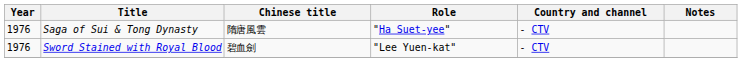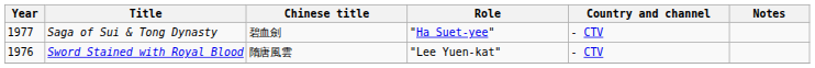 <table class="wikitable">
 <tr>
 <th width=5%>Year</th>
 <th width=25%>Title</th>
 <th width=20%>Chinese title</th>
 <th width=20%>Role</th>
 <th width=20%>Country and channel</th>
 <th width=20%>Notes</th>
 </tr>
 <tr>
-<td>1976</td>
+<td>1977</td>
 <td><em>Saga of Sui & Tong Dynasty</em></td>
-<td>隋唐風雲</td>
+<td>碧血劍</td>
 <td>"<a href='#'>Ha Suet-yee</a>"</td>
 <td> - <a href='#'>CTV</a></td>
 <td></td>
 </tr>
 <tr>
 <td>1976</td>
 <td><em><a href='#'>Sword Stained with Royal Blood</a></em></td>
-<td>碧血劍</td>
+<td>隋唐風雲</td>
 <td>"Lee Yuen-kat"</td>
 <td> - <a href='#'>CTV</a></td>
 <td></td>
 </tr>
 <tr>
 </tr>
 </table>
